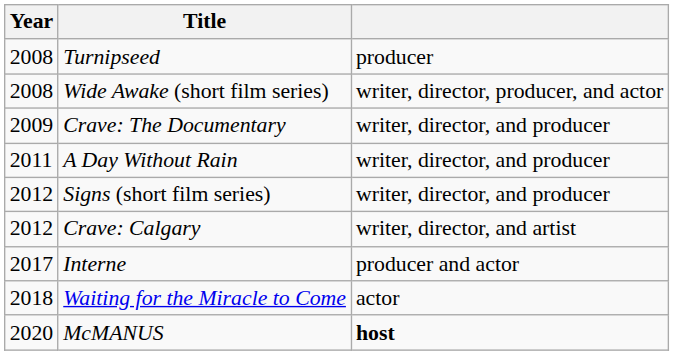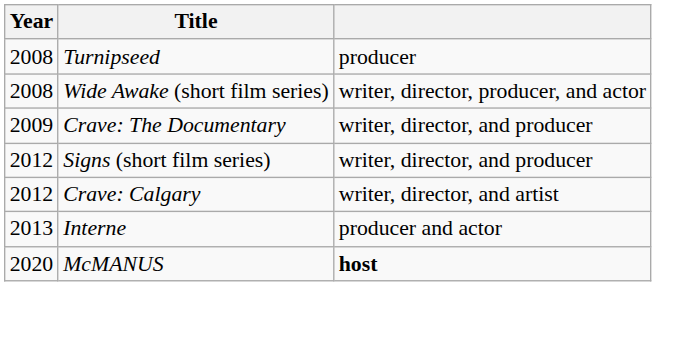 <table class="wikitable sortable">
 <tr>
 <th>Year</th>
 <th>Title</th>
 <th></th>
 </tr>
 <tr>
 <td>2008</td>
 <td><em>Turnipseed</em></td>
 <td>producer</td>
 </tr>
 <tr>
 <td>2008</td>
 <td><em>Wide Awake</em> (short film series)</td>
 <td>writer, director, producer, and actor</td>
 </tr>
 <tr>
 <td>2009</td>
 <td><em>Crave: The Documentary</em></td>
 <td>writer, director, and producer</td>
 </tr>
 <tr>
-<td>2011</td>
-<td><em>A Day Without Rain</em></td>
-<td>writer, director, and producer</td>
-</tr>
-<tr>
 <td>2012</td>
 <td><em>Signs</em> (short film series)</td>
 <td>writer, director, and producer</td>
 </tr>
 <tr>
 <td>2012</td>
 <td><em>Crave: Calgary</em></td>
 <td>writer, director, and artist</td>
 </tr>
 <tr>
-<td>2017</td>
+<td>2013</td>
 <td><em>Interne</em></td>
 <td>producer and actor</td>
-</tr>
-<tr>
-<td>2018</td>
-<td><em><a href='#'>Waiting for the Miracle to Come</a></em></td>
-<td>actor</td>
 </tr>
 <tr>
 <td>2020</td>
 <td><em>McMANUS</em></td>
 <td><strong>host</strong></td>
 </tr>
 </table>
